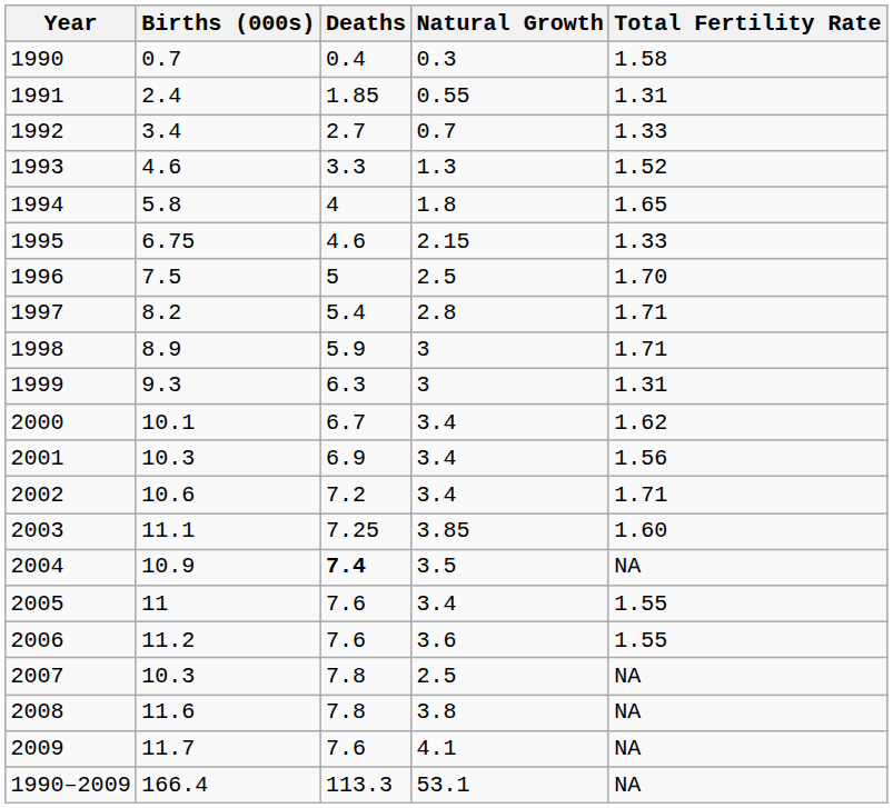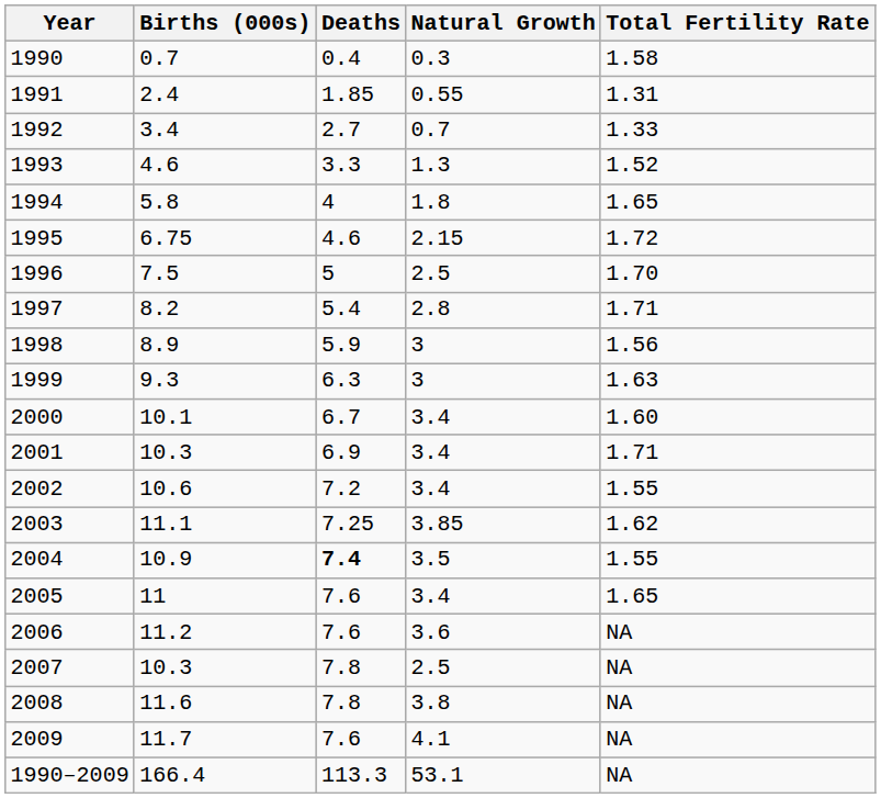 <table class="wikitable">
 <tr>
 <th>Year</th>
 <th>Births (000s)</th>
 <th>Deaths</th>
 <th>Natural Growth</th>
 <th>Total Fertility Rate</th>
 </tr>
 <tr>
 <td>1990</td>
 <td>0.7</td>
 <td>0.4</td>
 <td>0.3</td>
 <td>1.58</td>
 </tr>
 <tr>
 <td>1991</td>
 <td>2.4</td>
 <td>1.85</td>
 <td>0.55</td>
 <td>1.31</td>
 </tr>
 <tr>
 <td>1992</td>
 <td>3.4</td>
 <td>2.7</td>
 <td>0.7</td>
 <td>1.33</td>
 </tr>
 <tr>
 <td>1993</td>
 <td>4.6</td>
 <td>3.3</td>
 <td>1.3</td>
 <td>1.52</td>
 </tr>
 <tr>
 <td>1994</td>
 <td>5.8</td>
 <td>4</td>
 <td>1.8</td>
 <td>1.65</td>
 </tr>
 <tr>
 <td>1995</td>
 <td>6.75</td>
 <td>4.6</td>
 <td>2.15</td>
-<td>1.33</td>
+<td>1.72</td>
 </tr>
 <tr>
 <td>1996</td>
 <td>7.5</td>
 <td>5</td>
 <td>2.5</td>
 <td>1.70</td>
 </tr>
 <tr>
 <td>1997</td>
 <td>8.2</td>
 <td>5.4</td>
 <td>2.8</td>
 <td>1.71</td>
 </tr>
 <tr>
 <td>1998</td>
 <td>8.9</td>
 <td>5.9</td>
 <td>3</td>
-<td>1.71</td>
+<td>1.56</td>
 </tr>
 <tr>
 <td>1999</td>
 <td>9.3</td>
 <td>6.3</td>
 <td>3</td>
-<td>1.31</td>
+<td>1.63</td>
 </tr>
 <tr>
 <td>2000</td>
 <td>10.1</td>
 <td>6.7</td>
 <td>3.4</td>
-<td>1.62</td>
+<td>1.60</td>
 </tr>
 <tr>
 <td>2001</td>
 <td>10.3</td>
 <td>6.9</td>
 <td>3.4</td>
-<td>1.56</td>
+<td>1.71</td>
 </tr>
 <tr>
 <td>2002</td>
 <td>10.6</td>
 <td>7.2</td>
 <td>3.4</td>
-<td>1.71</td>
+<td>1.55</td>
 </tr>
 <tr>
 <td>2003</td>
 <td>11.1</td>
 <td>7.25</td>
 <td>3.85</td>
-<td>1.60</td>
+<td>1.62</td>
 </tr>
 <tr>
 <td>2004</td>
 <td>10.9</td>
 <td><strong>7.4</strong></td>
 <td>3.5</td>
-<td>NA</td>
+<td>1.55</td>
 </tr>
 <tr>
 <td>2005</td>
 <td>11</td>
 <td>7.6</td>
 <td>3.4</td>
-<td>1.55</td>
+<td>1.65</td>
 </tr>
 <tr>
 <td>2006</td>
 <td>11.2</td>
 <td>7.6</td>
 <td>3.6</td>
-<td>1.55</td>
+<td>NA</td>
 </tr>
 <tr>
 <td>2007</td>
 <td>10.3</td>
 <td>7.8</td>
 <td>2.5</td>
 <td>NA</td>
 </tr>
 <tr>
 <td>2008</td>
 <td>11.6</td>
 <td>7.8</td>
 <td>3.8</td>
 <td>NA</td>
 </tr>
 <tr>
 <td>2009</td>
 <td>11.7</td>
 <td>7.6</td>
 <td>4.1</td>
 <td>NA</td>
 </tr>
 <tr>
 <td>1990–2009</td>
 <td>166.4</td>
 <td>113.3</td>
 <td>53.1</td>
 <td>NA</td>
 </tr>
 </table>
